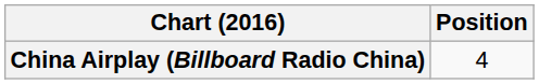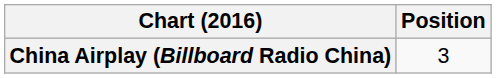 <table class="wikitable plainrowheaders" style="text-align:center">
 <tr>
 <th scope="col">Chart (2016)</th>
 <th scope="col">Position</th>
 </tr>
 <tr>
 <th scope="row">China Airplay (<em>Billboard</em> Radio China)</th>
-<td>4</td>
+<td>3</td>
 </tr>
 </table>
